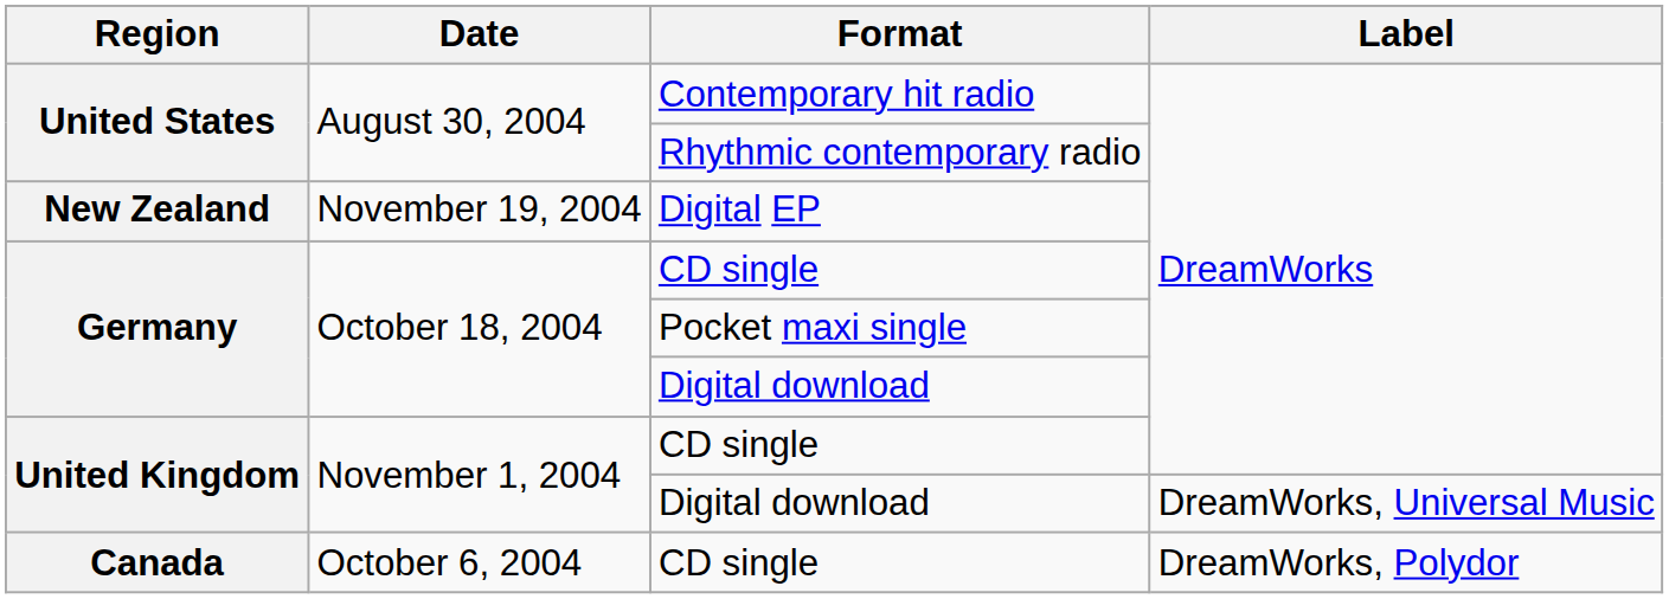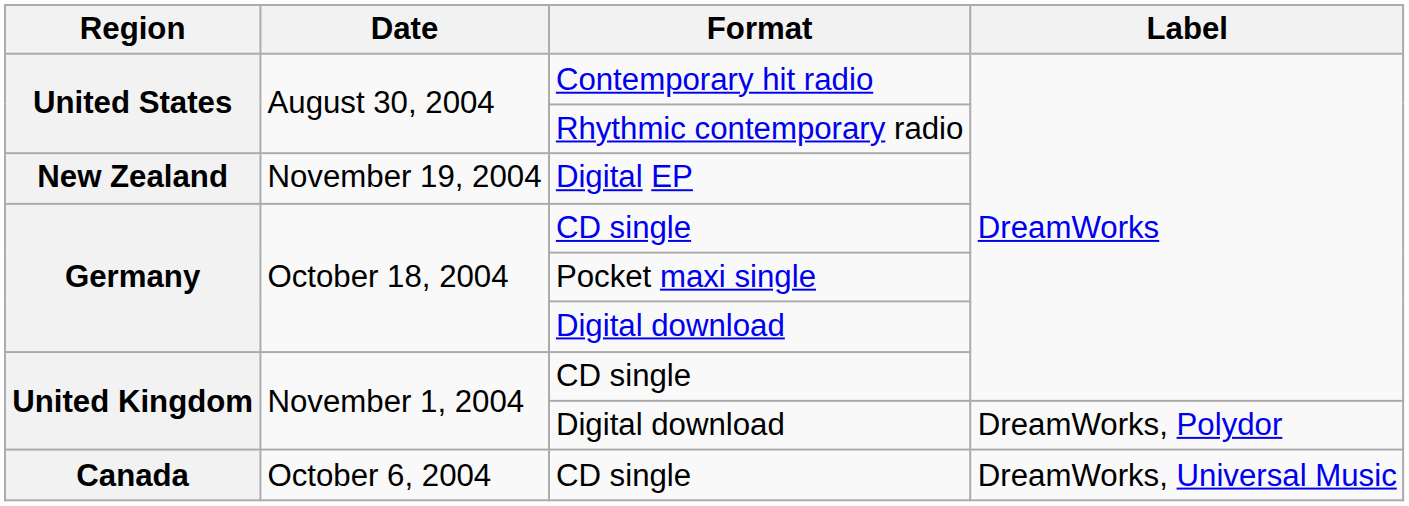 <table class="wikitable plainrowheaders">
 <tr>
 <th>Region</th>
 <th>Date</th>
 <th>Format</th>
 <th>Label</th>
 </tr>
 <tr>
 <th scope="row" rowspan="2">United States</th>
 <td rowspan="2">August 30, 2004</td>
 <td><a href='#'>Contemporary hit radio</a></td>
 <td rowspan="7"><a href='#'>DreamWorks</a></td>
 </tr>
 <tr>
 <td><a href='#'>Rhythmic contemporary</a> radio</td>
 </tr>
 <tr>
 <th scope="row">New Zealand</th>
 <td>November 19, 2004</td>
 <td><a href='#'>Digital</a> <a href='#'>EP</a></td>
 </tr>
 <tr>
 <th scope="row" rowspan="3">Germany</th>
 <td rowspan="3">October 18, 2004</td>
 <td><a href='#'>CD single</a></td>
 </tr>
 <tr>
 <td>Pocket <a href='#'>maxi single</a></td>
 </tr>
 <tr>
 <td><a href='#'>Digital download</a></td>
 </tr>
 <tr>
 <th scope="row" rowspan="2">United Kingdom</th>
 <td rowspan="2">November 1, 2004</td>
 <td>CD single</td>
 </tr>
 <tr>
 <td>Digital download</td>
-<td>DreamWorks, <a href='#'>Universal Music</a></td>
+<td>DreamWorks, <a href='#'>Polydor</a></td>
 </tr>
 <tr>
 <th scope="row">Canada</th>
 <td>October 6, 2004</td>
 <td>CD single</td>
-<td>DreamWorks, <a href='#'>Polydor</a></td>
+<td>DreamWorks, <a href='#'>Universal Music</a></td>
 </tr>
 </table>
